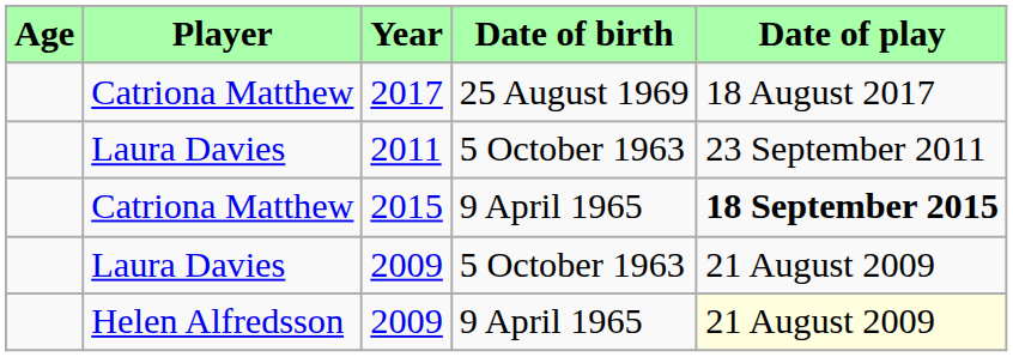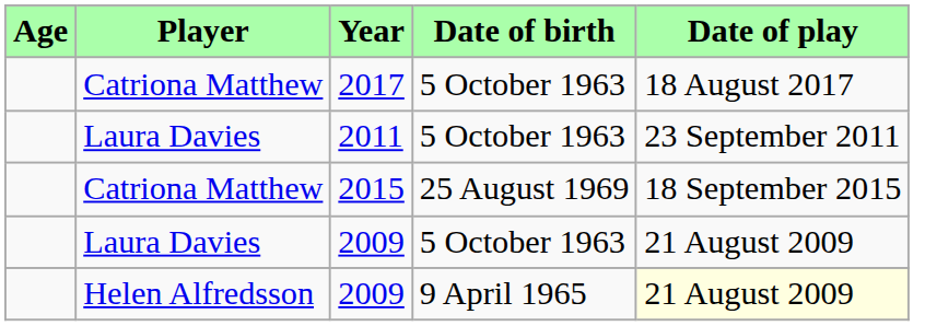 <table class="wikitable">
 <tr style="background:#aaffaa;">
 <td align="center"><strong>Age</strong></td>
 <td align="center"><strong>Player</strong></td>
 <td align="center"><strong>Year</strong></td>
 <td align="center"><strong>Date of birth</strong></td>
 <td align="center"><strong>Date of play</strong></td>
 </tr>
 <tr>
 <td></td>
 <td><a href='#'>Catriona Matthew</a></td>
 <td><a href='#'>2017</a></td>
-<td>25 August 1969</td>
+<td>5 October 1963</td>
 <td>18 August 2017</td>
 </tr>
 <tr>
 <td></td>
 <td><a href='#'>Laura Davies</a></td>
 <td><a href='#'>2011</a></td>
 <td>5 October 1963</td>
 <td>23 September 2011</td>
 </tr>
 <tr>
 <td></td>
 <td><a href='#'>Catriona Matthew</a></td>
 <td><a href='#'>2015</a></td>
-<td>9 April 1965</td>
-<td><strong>18 September 2015</strong></td>
+<td>25 August 1969</td>
+<td>18 September 2015</td>
 </tr>
 <tr>
 <td></td>
 <td><a href='#'>Laura Davies</a></td>
 <td><a href='#'>2009</a></td>
 <td>5 October 1963</td>
 <td>21 August 2009</td>
 </tr>
 <tr>
 <td></td>
 <td><a href='#'>Helen Alfredsson</a></td>
 <td><a href='#'>2009</a></td>
 <td>9 April 1965</td>
 <td style="background: lightyellow;">21 August 2009</td>
 </tr>
 </table>
